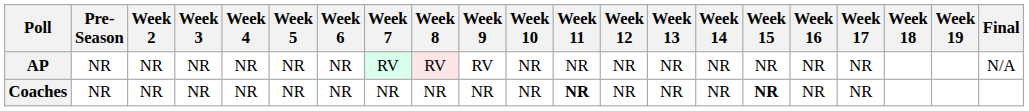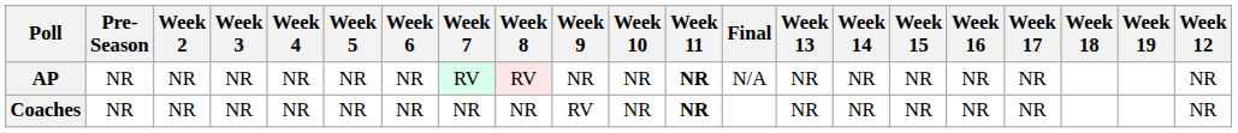 <table class="wikitable" style="white-space:nowrap;font-size:90%">
 <tr>
 <th>Poll</th>
 <th>Pre-<br>Season</th>
 <th>Week<br>2</th>
 <th>Week<br>3</th>
 <th>Week<br>4</th>
 <th>Week<br>5</th>
 <th>Week<br>6</th>
 <th>Week<br>7</th>
 <th>Week<br>8</th>
 <th>Week<br>9</th>
 <th>Week<br>10</th>
 <th>Week<br>11</th>
-<th>Week<br>12</th>
+<th>Final</th>
 <th>Week<br>13</th>
 <th>Week<br>14</th>
 <th>Week<br>15</th>
 <th>Week<br>16</th>
 <th>Week<br>17</th>
 <th>Week<br>18</th>
 <th>Week<br>19</th>
-<th>Final</th>
+<th>Week<br>12</th>
 </tr>
 <tr style="text-align:center;">
 <th>AP</th>
 <td style="background:#FFF;">NR</td>
 <td style="background:#FFF;">NR</td>
 <td style="background:#FFF;">NR</td>
 <td style="background:#FFF;">NR</td>
 <td style="background:#FFF;">NR</td>
 <td style="background:#FFF;">NR</td>
 <td style="background:#D8FFEB;">RV</td>
 <td style="background:#FFE6E6;">RV</td>
-<td style="background:#FFF;">RV</td>
 <td style="background:#FFF;">NR</td>
 <td style="background:#FFF;">NR</td>
-<td style="background:#FFF;">NR</td>
+<td style="background:#FFF;"><strong>NR</strong></td>
+<td style="background:#FFF;">N/A</td>
 <td style="background:#FFF;">NR</td>
 <td style="background:#FFF;">NR</td>
 <td style="background:#FFF;">NR</td>
 <td style="background:#FFF;">NR</td>
 <td style="background:#FFF;">NR</td>
 <td style="background:#FFF;"></td>
 <td style="background:#FFF;"></td>
-<td style="background:#FFF;">N/A</td>
+<td style="background:#FFF;">NR</td>
 </tr>
 <tr style="text-align:center;">
 <th>Coaches</th>
 <td style="background:#FFF;">NR</td>
 <td style="background:#FFF;">NR</td>
 <td style="background:#FFF;">NR</td>
 <td style="background:#FFF;">NR</td>
 <td style="background:#FFF;">NR</td>
 <td style="background:#FFF;">NR</td>
 <td style="background:#FFF;">NR</td>
 <td style="background:#FFF;">NR</td>
-<td style="background:#FFF;">NR</td>
+<td style="background:#FFF;">RV</td>
 <td style="background:#FFF;">NR</td>
 <td style="background:#FFF;"><strong>NR</strong></td>
+<td style="background:#FFF;"></td>
 <td style="background:#FFF;">NR</td>
 <td style="background:#FFF;">NR</td>
 <td style="background:#FFF;">NR</td>
-<td style="background:#FFF;"><strong>NR</strong></td>
 <td style="background:#FFF;">NR</td>
 <td style="background:#FFF;">NR</td>
 <td style="background:#FFF;"></td>
 <td style="background:#FFF;"></td>
-<td style="background:#FFF;"></td>
+<td style="background:#FFF;">NR</td>
 </tr>
 </table>
